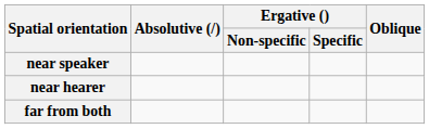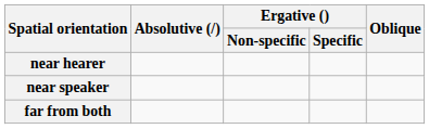 <table class="wikitable">
 <tr>
 <th rowspan="2">Spatial orientation</th>
 <th rowspan="2">Absolutive (/)</th>
 <th colspan="2">Ergative ()</th>
 <th rowspan="2">Oblique</th>
 </tr>
 <tr>
 <th>Non-specific</th>
 <th>Specific</th>
 </tr>
 <tr>
-<th>near speaker</th>
+<th>near hearer</th>
 <td></td>
 <td></td>
 <td></td>
 <td></td>
 </tr>
 <tr>
-<th>near hearer</th>
+<th>near speaker</th>
 <td></td>
 <td></td>
 <td></td>
 <td></td>
 </tr>
 <tr>
 <th>far from both</th>
 <td></td>
 <td></td>
 <td></td>
 <td></td>
 </tr>
 </table>
